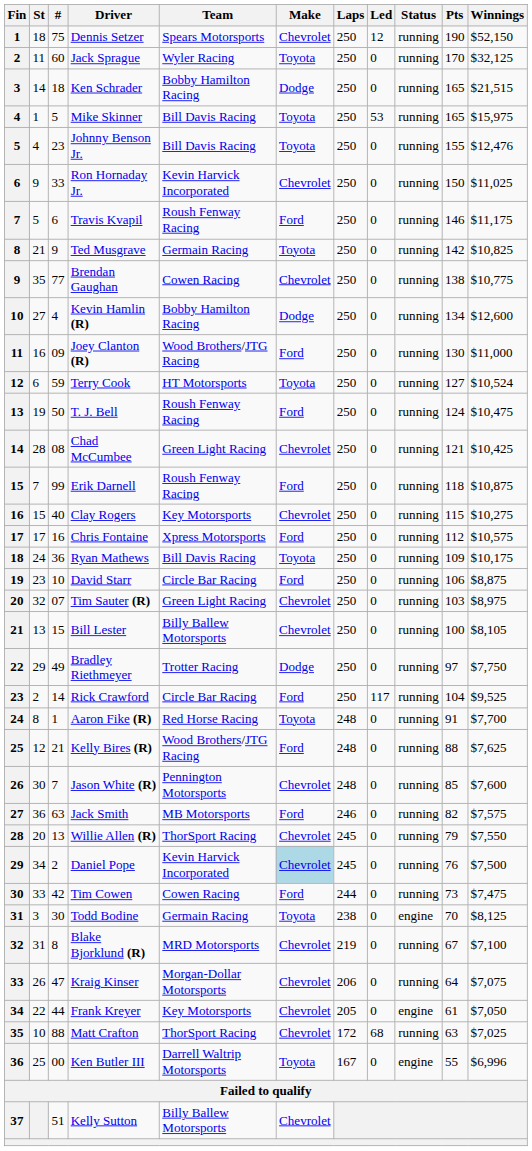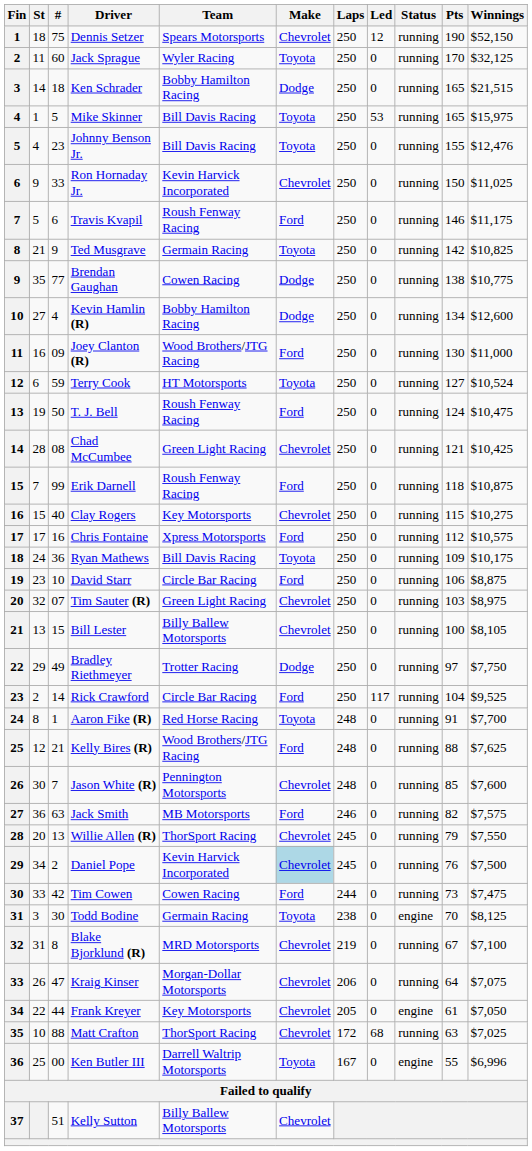 <table class="wikitable" style="font-size:95%">
 <tr>
 <th>Fin</th>
 <th>St</th>
 <th>#</th>
 <th>Driver</th>
 <th>Team</th>
 <th>Make</th>
 <th>Laps</th>
 <th>Led</th>
 <th>Status</th>
 <th>Pts</th>
 <th>Winnings</th>
 </tr>
 <tr>
 <th>1</th>
 <td>18</td>
 <td>75</td>
 <td><a href='#'>Dennis Setzer</a></td>
 <td><a href='#'>Spears Motorsports</a></td>
 <td><a href='#'>Chevrolet</a></td>
 <td>250</td>
 <td>12</td>
 <td>running</td>
 <td>190</td>
 <td>$52,150</td>
 </tr>
 <tr>
 <th>2</th>
 <td>11</td>
 <td>60</td>
 <td><a href='#'>Jack Sprague</a></td>
 <td><a href='#'>Wyler Racing</a></td>
 <td><a href='#'>Toyota</a></td>
 <td>250</td>
 <td>0</td>
 <td>running</td>
 <td>170</td>
 <td>$32,125</td>
 </tr>
 <tr>
 <th>3</th>
 <td>14</td>
 <td>18</td>
 <td><a href='#'>Ken Schrader</a></td>
 <td><a href='#'>Bobby Hamilton Racing</a></td>
 <td><a href='#'>Dodge</a></td>
 <td>250</td>
 <td>0</td>
 <td>running</td>
 <td>165</td>
 <td>$21,515</td>
 </tr>
 <tr>
 <th>4</th>
 <td>1</td>
 <td>5</td>
 <td><a href='#'>Mike Skinner</a></td>
 <td><a href='#'>Bill Davis Racing</a></td>
 <td><a href='#'>Toyota</a></td>
 <td>250</td>
 <td>53</td>
 <td>running</td>
 <td>165</td>
 <td>$15,975</td>
 </tr>
 <tr>
 <th>5</th>
 <td>4</td>
 <td>23</td>
 <td><a href='#'>Johnny Benson Jr.</a></td>
 <td><a href='#'>Bill Davis Racing</a></td>
 <td><a href='#'>Toyota</a></td>
 <td>250</td>
 <td>0</td>
 <td>running</td>
 <td>155</td>
 <td>$12,476</td>
 </tr>
 <tr>
 <th>6</th>
 <td>9</td>
 <td>33</td>
 <td><a href='#'>Ron Hornaday Jr.</a></td>
 <td><a href='#'>Kevin Harvick Incorporated</a></td>
 <td><a href='#'>Chevrolet</a></td>
 <td>250</td>
 <td>0</td>
 <td>running</td>
 <td>150</td>
 <td>$11,025</td>
 </tr>
 <tr>
 <th>7</th>
 <td>5</td>
 <td>6</td>
 <td><a href='#'>Travis Kvapil</a></td>
 <td><a href='#'>Roush Fenway Racing</a></td>
 <td><a href='#'>Ford</a></td>
 <td>250</td>
 <td>0</td>
 <td>running</td>
 <td>146</td>
 <td>$11,175</td>
 </tr>
 <tr>
 <th>8</th>
 <td>21</td>
 <td>9</td>
 <td><a href='#'>Ted Musgrave</a></td>
 <td><a href='#'>Germain Racing</a></td>
 <td><a href='#'>Toyota</a></td>
 <td>250</td>
 <td>0</td>
 <td>running</td>
 <td>142</td>
 <td>$10,825</td>
 </tr>
 <tr>
 <th>9</th>
 <td>35</td>
 <td>77</td>
 <td><a href='#'>Brendan Gaughan</a></td>
 <td><a href='#'>Cowen Racing</a></td>
-<td><a href='#'>Chevrolet</a></td>
+<td><a href='#'>Dodge</a></td>
 <td>250</td>
 <td>0</td>
 <td>running</td>
 <td>138</td>
 <td>$10,775</td>
 </tr>
 <tr>
 <th>10</th>
 <td>27</td>
 <td>4</td>
 <td><a href='#'>Kevin Hamlin</a> <strong>(R)</strong></td>
 <td><a href='#'>Bobby Hamilton Racing</a></td>
 <td><a href='#'>Dodge</a></td>
 <td>250</td>
 <td>0</td>
 <td>running</td>
 <td>134</td>
 <td>$12,600</td>
 </tr>
 <tr>
 <th>11</th>
 <td>16</td>
 <td>09</td>
 <td><a href='#'>Joey Clanton</a> <strong>(R)</strong></td>
 <td><a href='#'>Wood Brothers</a>/<a href='#'>JTG Racing</a></td>
 <td><a href='#'>Ford</a></td>
 <td>250</td>
 <td>0</td>
 <td>running</td>
 <td>130</td>
 <td>$11,000</td>
 </tr>
 <tr>
 <th>12</th>
 <td>6</td>
 <td>59</td>
 <td><a href='#'>Terry Cook</a></td>
 <td><a href='#'>HT Motorsports</a></td>
 <td><a href='#'>Toyota</a></td>
 <td>250</td>
 <td>0</td>
 <td>running</td>
 <td>127</td>
 <td>$10,524</td>
 </tr>
 <tr>
 <th>13</th>
 <td>19</td>
 <td>50</td>
 <td><a href='#'>T. J. Bell</a></td>
 <td><a href='#'>Roush Fenway Racing</a></td>
 <td><a href='#'>Ford</a></td>
 <td>250</td>
 <td>0</td>
 <td>running</td>
 <td>124</td>
 <td>$10,475</td>
 </tr>
 <tr>
 <th>14</th>
 <td>28</td>
 <td>08</td>
 <td><a href='#'>Chad McCumbee</a></td>
 <td><a href='#'>Green Light Racing</a></td>
 <td><a href='#'>Chevrolet</a></td>
 <td>250</td>
 <td>0</td>
 <td>running</td>
 <td>121</td>
 <td>$10,425</td>
 </tr>
 <tr>
 <th>15</th>
 <td>7</td>
 <td>99</td>
 <td><a href='#'>Erik Darnell</a></td>
 <td><a href='#'>Roush Fenway Racing</a></td>
 <td><a href='#'>Ford</a></td>
 <td>250</td>
 <td>0</td>
 <td>running</td>
 <td>118</td>
 <td>$10,875</td>
 </tr>
 <tr>
 <th>16</th>
 <td>15</td>
 <td>40</td>
 <td><a href='#'>Clay Rogers</a></td>
 <td><a href='#'>Key Motorsports</a></td>
 <td><a href='#'>Chevrolet</a></td>
 <td>250</td>
 <td>0</td>
 <td>running</td>
 <td>115</td>
 <td>$10,275</td>
 </tr>
 <tr>
 <th>17</th>
 <td>17</td>
 <td>16</td>
 <td><a href='#'>Chris Fontaine</a></td>
 <td><a href='#'>Xpress Motorsports</a></td>
 <td><a href='#'>Ford</a></td>
 <td>250</td>
 <td>0</td>
 <td>running</td>
 <td>112</td>
 <td>$10,575</td>
 </tr>
 <tr>
 <th>18</th>
 <td>24</td>
 <td>36</td>
 <td><a href='#'>Ryan Mathews</a></td>
 <td><a href='#'>Bill Davis Racing</a></td>
 <td><a href='#'>Toyota</a></td>
 <td>250</td>
 <td>0</td>
 <td>running</td>
 <td>109</td>
 <td>$10,175</td>
 </tr>
 <tr>
 <th>19</th>
 <td>23</td>
 <td>10</td>
 <td><a href='#'>David Starr</a></td>
 <td><a href='#'>Circle Bar Racing</a></td>
 <td><a href='#'>Ford</a></td>
 <td>250</td>
 <td>0</td>
 <td>running</td>
 <td>106</td>
 <td>$8,875</td>
 </tr>
 <tr>
 <th>20</th>
 <td>32</td>
 <td>07</td>
 <td><a href='#'>Tim Sauter</a> <strong>(R)</strong></td>
 <td><a href='#'>Green Light Racing</a></td>
 <td><a href='#'>Chevrolet</a></td>
 <td>250</td>
 <td>0</td>
 <td>running</td>
 <td>103</td>
 <td>$8,975</td>
 </tr>
 <tr>
 <th>21</th>
 <td>13</td>
 <td>15</td>
 <td><a href='#'>Bill Lester</a></td>
 <td><a href='#'>Billy Ballew Motorsports</a></td>
 <td><a href='#'>Chevrolet</a></td>
 <td>250</td>
 <td>0</td>
 <td>running</td>
 <td>100</td>
 <td>$8,105</td>
 </tr>
 <tr>
 <th>22</th>
 <td>29</td>
 <td>49</td>
 <td><a href='#'>Bradley Riethmeyer</a></td>
 <td><a href='#'>Trotter Racing</a></td>
 <td><a href='#'>Dodge</a></td>
 <td>250</td>
 <td>0</td>
 <td>running</td>
 <td>97</td>
 <td>$7,750</td>
 </tr>
 <tr>
 <th>23</th>
 <td>2</td>
 <td>14</td>
 <td><a href='#'>Rick Crawford</a></td>
 <td><a href='#'>Circle Bar Racing</a></td>
 <td><a href='#'>Ford</a></td>
 <td>250</td>
 <td>117</td>
 <td>running</td>
 <td>104</td>
 <td>$9,525</td>
 </tr>
 <tr>
 <th>24</th>
 <td>8</td>
 <td>1</td>
 <td><a href='#'>Aaron Fike</a> <strong>(R)</strong></td>
 <td><a href='#'>Red Horse Racing</a></td>
 <td><a href='#'>Toyota</a></td>
 <td>248</td>
 <td>0</td>
 <td>running</td>
 <td>91</td>
 <td>$7,700</td>
 </tr>
 <tr>
 <th>25</th>
 <td>12</td>
 <td>21</td>
 <td><a href='#'>Kelly Bires</a> <strong>(R)</strong></td>
 <td><a href='#'>Wood Brothers</a>/<a href='#'>JTG Racing</a></td>
 <td><a href='#'>Ford</a></td>
 <td>248</td>
 <td>0</td>
 <td>running</td>
 <td>88</td>
 <td>$7,625</td>
 </tr>
 <tr>
 <th>26</th>
 <td>30</td>
 <td>7</td>
 <td><a href='#'>Jason White</a> <strong>(R)</strong></td>
 <td><a href='#'>Pennington Motorsports</a></td>
 <td><a href='#'>Chevrolet</a></td>
 <td>248</td>
 <td>0</td>
 <td>running</td>
 <td>85</td>
 <td>$7,600</td>
 </tr>
 <tr>
 <th>27</th>
 <td>36</td>
 <td>63</td>
 <td><a href='#'>Jack Smith</a></td>
 <td><a href='#'>MB Motorsports</a></td>
 <td><a href='#'>Ford</a></td>
 <td>246</td>
 <td>0</td>
 <td>running</td>
 <td>82</td>
 <td>$7,575</td>
 </tr>
 <tr>
 <th>28</th>
 <td>20</td>
 <td>13</td>
 <td><a href='#'>Willie Allen</a> <strong>(R)</strong></td>
 <td><a href='#'>ThorSport Racing</a></td>
 <td><a href='#'>Chevrolet</a></td>
 <td>245</td>
 <td>0</td>
 <td>running</td>
 <td>79</td>
 <td>$7,550</td>
 </tr>
 <tr>
 <th>29</th>
 <td>34</td>
 <td>2</td>
 <td><a href='#'>Daniel Pope</a></td>
 <td><a href='#'>Kevin Harvick Incorporated</a></td>
 <td style="background: lightblue;"><a href='#'>Chevrolet</a></td>
 <td>245</td>
 <td>0</td>
 <td>running</td>
 <td>76</td>
 <td>$7,500</td>
 </tr>
 <tr>
 <th>30</th>
 <td>33</td>
 <td>42</td>
 <td><a href='#'>Tim Cowen</a></td>
 <td><a href='#'>Cowen Racing</a></td>
 <td><a href='#'>Ford</a></td>
 <td>244</td>
 <td>0</td>
 <td>running</td>
 <td>73</td>
 <td>$7,475</td>
 </tr>
 <tr>
 <th>31</th>
 <td>3</td>
 <td>30</td>
 <td><a href='#'>Todd Bodine</a></td>
 <td><a href='#'>Germain Racing</a></td>
 <td><a href='#'>Toyota</a></td>
 <td>238</td>
 <td>0</td>
 <td>engine</td>
 <td>70</td>
 <td>$8,125</td>
 </tr>
 <tr>
 <th>32</th>
 <td>31</td>
 <td>8</td>
 <td><a href='#'>Blake Bjorklund</a> <strong>(R)</strong></td>
 <td><a href='#'>MRD Motorsports</a></td>
 <td><a href='#'>Chevrolet</a></td>
 <td>219</td>
 <td>0</td>
 <td>running</td>
 <td>67</td>
 <td>$7,100</td>
 </tr>
 <tr>
 <th>33</th>
 <td>26</td>
 <td>47</td>
 <td><a href='#'>Kraig Kinser</a></td>
 <td><a href='#'>Morgan-Dollar Motorsports</a></td>
 <td><a href='#'>Chevrolet</a></td>
 <td>206</td>
 <td>0</td>
 <td>running</td>
 <td>64</td>
 <td>$7,075</td>
 </tr>
 <tr>
 <th>34</th>
 <td>22</td>
 <td>44</td>
 <td><a href='#'>Frank Kreyer</a></td>
 <td><a href='#'>Key Motorsports</a></td>
 <td><a href='#'>Chevrolet</a></td>
 <td>205</td>
 <td>0</td>
 <td>engine</td>
 <td>61</td>
 <td>$7,050</td>
 </tr>
 <tr>
 <th>35</th>
 <td>10</td>
 <td>88</td>
 <td><a href='#'>Matt Crafton</a></td>
 <td><a href='#'>ThorSport Racing</a></td>
 <td><a href='#'>Chevrolet</a></td>
 <td>172</td>
 <td>68</td>
 <td>running</td>
 <td>63</td>
 <td>$7,025</td>
 </tr>
 <tr>
 <th>36</th>
 <td>25</td>
 <td>00</td>
 <td><a href='#'>Ken Butler III</a></td>
 <td><a href='#'>Darrell Waltrip Motorsports</a></td>
 <td><a href='#'>Toyota</a></td>
 <td>167</td>
 <td>0</td>
 <td>engine</td>
 <td>55</td>
 <td>$6,996</td>
 </tr>
 <tr>
 <th colspan="11">Failed to qualify</th>
 </tr>
 <tr>
 <th>37</th>
 <th></th>
 <td>51</td>
 <td><a href='#'>Kelly Sutton</a></td>
 <td><a href='#'>Billy Ballew Motorsports</a></td>
 <td><a href='#'>Chevrolet</a></td>
 <th colspan="5"></th>
 </tr>
 <tr>
 <th colspan="11"></th>
 </tr>
 </table>
